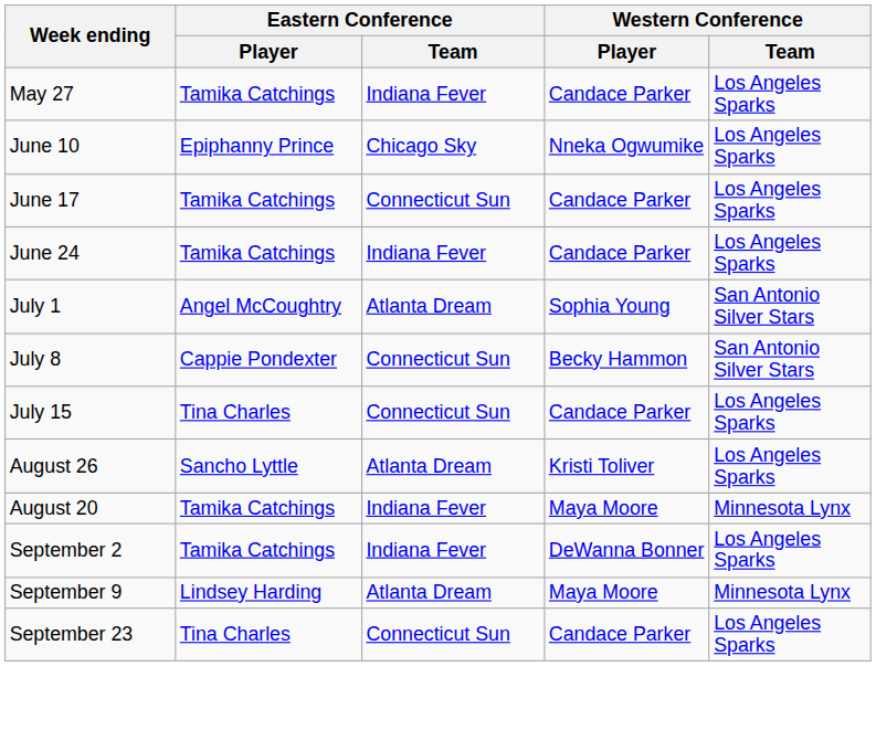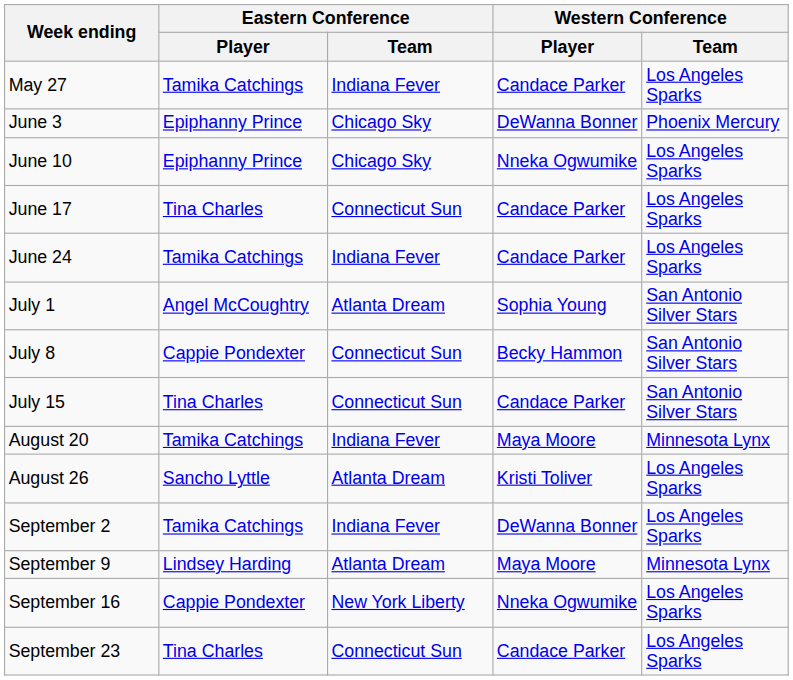 <table class="wikitable" style="width: 80%">
 <tr>
 <th rowspan=2 width=60>Week ending</th>
 <th colspan=2 width=120>Eastern Conference</th>
 <th colspan=2 width=120>Western Conference</th>
 </tr>
 <tr>
 <th width=60>Player</th>
 <th width=60>Team</th>
 <th width=60>Player</th>
 <th width=60>Team</th>
 </tr>
 <tr>
 <td>May 27</td>
 <td><a href='#'>Tamika Catchings</a></td>
 <td><a href='#'>Indiana Fever</a></td>
 <td><a href='#'>Candace Parker</a></td>
 <td><a href='#'>Los Angeles Sparks</a></td>
 </tr>
 <tr>
+<td>June 3</td>
+<td><a href='#'>Epiphanny Prince</a></td>
+<td><a href='#'>Chicago Sky</a></td>
+<td><a href='#'>DeWanna Bonner</a></td>
+<td><a href='#'>Phoenix Mercury</a></td>
+</tr>
+<tr>
 <td>June 10</td>
 <td><a href='#'>Epiphanny Prince</a></td>
 <td><a href='#'>Chicago Sky</a></td>
 <td><a href='#'>Nneka Ogwumike</a></td>
 <td><a href='#'>Los Angeles Sparks</a></td>
 </tr>
 <tr>
 <td>June 17</td>
-<td><a href='#'>Tamika Catchings</a></td>
+<td><a href='#'>Tina Charles</a></td>
 <td><a href='#'>Connecticut Sun</a></td>
 <td><a href='#'>Candace Parker</a></td>
 <td><a href='#'>Los Angeles Sparks</a></td>
 </tr>
 <tr>
 <td>June 24</td>
 <td><a href='#'>Tamika Catchings</a></td>
 <td><a href='#'>Indiana Fever</a></td>
 <td><a href='#'>Candace Parker</a></td>
 <td><a href='#'>Los Angeles Sparks</a></td>
 </tr>
 <tr>
 <td>July 1</td>
 <td><a href='#'>Angel McCoughtry</a></td>
 <td><a href='#'>Atlanta Dream</a></td>
 <td><a href='#'>Sophia Young</a></td>
 <td><a href='#'>San Antonio Silver Stars</a></td>
 </tr>
 <tr>
 <td>July 8</td>
 <td><a href='#'>Cappie Pondexter</a></td>
 <td><a href='#'>Connecticut Sun</a></td>
 <td><a href='#'>Becky Hammon</a></td>
 <td><a href='#'>San Antonio Silver Stars</a></td>
 </tr>
 <tr>
 <td>July 15</td>
 <td><a href='#'>Tina Charles</a></td>
 <td><a href='#'>Connecticut Sun</a></td>
 <td><a href='#'>Candace Parker</a></td>
-<td><a href='#'>Los Angeles Sparks</a></td>
+<td><a href='#'>San Antonio Silver Stars</a></td>
+</tr>
+<tr>
+<td>August 20</td>
+<td><a href='#'>Tamika Catchings</a></td>
+<td><a href='#'>Indiana Fever</a></td>
+<td><a href='#'>Maya Moore</a></td>
+<td><a href='#'>Minnesota Lynx</a></td>
 </tr>
 <tr>
 <td>August 26</td>
 <td><a href='#'>Sancho Lyttle</a></td>
 <td><a href='#'>Atlanta Dream</a></td>
 <td><a href='#'>Kristi Toliver</a></td>
 <td><a href='#'>Los Angeles Sparks</a></td>
-</tr>
-<tr>
-<td>August 20</td>
-<td><a href='#'>Tamika Catchings</a></td>
-<td><a href='#'>Indiana Fever</a></td>
-<td><a href='#'>Maya Moore</a></td>
-<td><a href='#'>Minnesota Lynx</a></td>
 </tr>
 <tr>
 <td>September 2</td>
 <td><a href='#'>Tamika Catchings</a></td>
 <td><a href='#'>Indiana Fever</a></td>
 <td><a href='#'>DeWanna Bonner</a></td>
 <td><a href='#'>Los Angeles Sparks</a></td>
 </tr>
 <tr>
 <td>September 9</td>
 <td><a href='#'>Lindsey Harding</a></td>
 <td><a href='#'>Atlanta Dream</a></td>
 <td><a href='#'>Maya Moore</a></td>
 <td><a href='#'>Minnesota Lynx</a></td>
 </tr>
 <tr>
+<td>September 16</td>
+<td><a href='#'>Cappie Pondexter</a></td>
+<td><a href='#'>New York Liberty</a></td>
+<td><a href='#'>Nneka Ogwumike</a></td>
+<td><a href='#'>Los Angeles Sparks</a></td>
+</tr>
+<tr>
 <td>September 23</td>
 <td><a href='#'>Tina Charles</a></td>
 <td><a href='#'>Connecticut Sun</a></td>
 <td><a href='#'>Candace Parker</a></td>
 <td><a href='#'>Los Angeles Sparks</a></td>
 </tr>
 </table>
